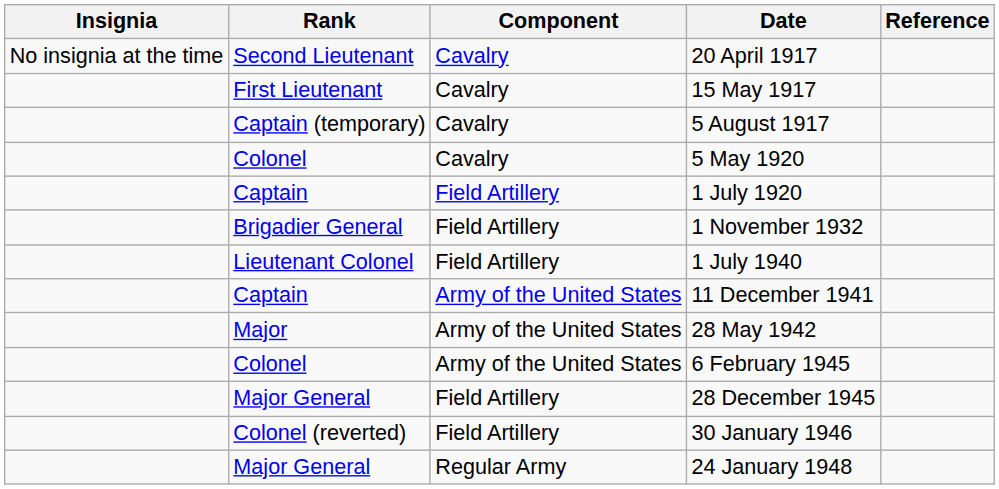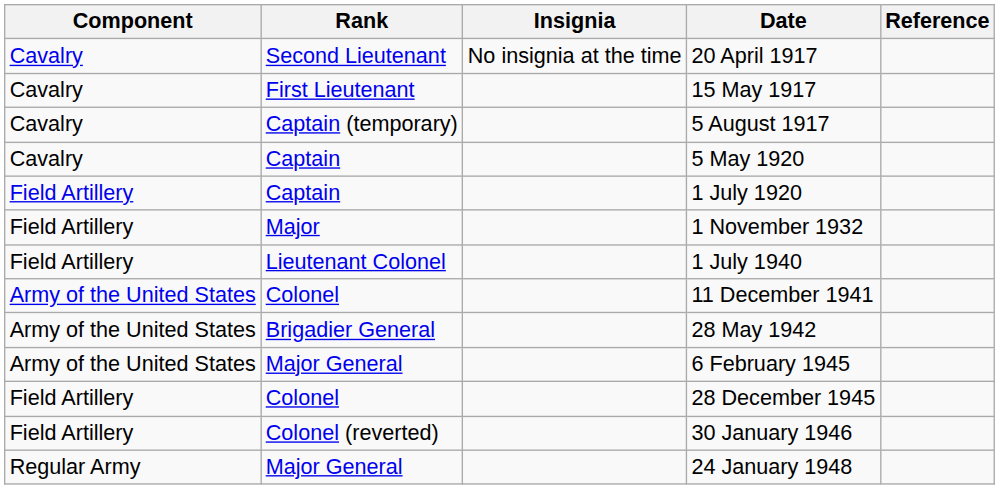 <table class="wikitable">
 <tr>
+<th>Component</th>
+<th>Rank</th>
 <th>Insignia</th>
-<th>Rank</th>
-<th>Component</th>
 <th>Date</th>
 <th>Reference</th>
 </tr>
 <tr>
+<td><a href='#'>Cavalry</a></td>
+<td><a href='#'>Second Lieutenant</a></td>
 <td> No insignia at the time</td>
-<td><a href='#'>Second Lieutenant</a></td>
-<td><a href='#'>Cavalry</a></td>
 <td>20 April 1917</td>
 <td></td>
 </tr>
 <tr>
+<td>Cavalry</td>
+<td><a href='#'>First Lieutenant</a></td>
 <td></td>
-<td><a href='#'>First Lieutenant</a></td>
-<td>Cavalry</td>
 <td>15 May 1917</td>
 <td></td>
 </tr>
 <tr>
+<td>Cavalry</td>
+<td><a href='#'>Captain</a> (temporary)</td>
 <td></td>
-<td><a href='#'>Captain</a> (temporary)</td>
-<td>Cavalry</td>
 <td>5 August 1917</td>
 <td></td>
 </tr>
 <tr>
+<td>Cavalry</td>
+<td><a href='#'>Captain</a></td>
 <td></td>
-<td><a href='#'>Colonel</a></td>
-<td>Cavalry</td>
 <td>5 May 1920</td>
 <td></td>
 </tr>
 <tr>
+<td><a href='#'>Field Artillery</a></td>
+<td><a href='#'>Captain</a></td>
 <td></td>
-<td><a href='#'>Captain</a></td>
-<td><a href='#'>Field Artillery</a></td>
 <td>1 July 1920</td>
 <td></td>
 </tr>
 <tr>
+<td>Field Artillery</td>
+<td><a href='#'>Major</a></td>
 <td></td>
-<td><a href='#'>Brigadier General</a></td>
-<td>Field Artillery</td>
 <td>1 November 1932</td>
 <td></td>
 </tr>
 <tr>
+<td>Field Artillery</td>
+<td><a href='#'>Lieutenant Colonel</a></td>
 <td></td>
-<td><a href='#'>Lieutenant Colonel</a></td>
-<td>Field Artillery</td>
 <td>1 July 1940</td>
 <td></td>
 </tr>
 <tr>
+<td><a href='#'>Army of the United States</a></td>
+<td><a href='#'>Colonel</a></td>
 <td></td>
-<td><a href='#'>Captain</a></td>
-<td><a href='#'>Army of the United States</a></td>
 <td>11 December 1941</td>
 <td></td>
 </tr>
 <tr>
+<td>Army of the United States</td>
+<td><a href='#'>Brigadier General</a></td>
 <td></td>
-<td><a href='#'>Major</a></td>
-<td>Army of the United States</td>
 <td>28 May 1942</td>
 <td></td>
 </tr>
 <tr>
+<td>Army of the United States</td>
+<td><a href='#'>Major General</a></td>
 <td></td>
-<td><a href='#'>Colonel</a></td>
-<td>Army of the United States</td>
 <td>6 February 1945</td>
 <td></td>
 </tr>
 <tr>
+<td>Field Artillery</td>
+<td><a href='#'>Colonel</a></td>
 <td></td>
-<td><a href='#'>Major General</a></td>
-<td>Field Artillery</td>
 <td>28 December 1945</td>
 <td></td>
 </tr>
 <tr>
+<td>Field Artillery</td>
+<td><a href='#'>Colonel</a> (reverted)</td>
 <td></td>
-<td><a href='#'>Colonel</a> (reverted)</td>
-<td>Field Artillery</td>
 <td>30 January 1946</td>
 <td></td>
 </tr>
 <tr>
+<td>Regular Army</td>
+<td><a href='#'>Major General</a></td>
 <td></td>
-<td><a href='#'>Major General</a></td>
-<td>Regular Army</td>
 <td>24 January 1948</td>
 <td></td>
 </tr>
 </table>
